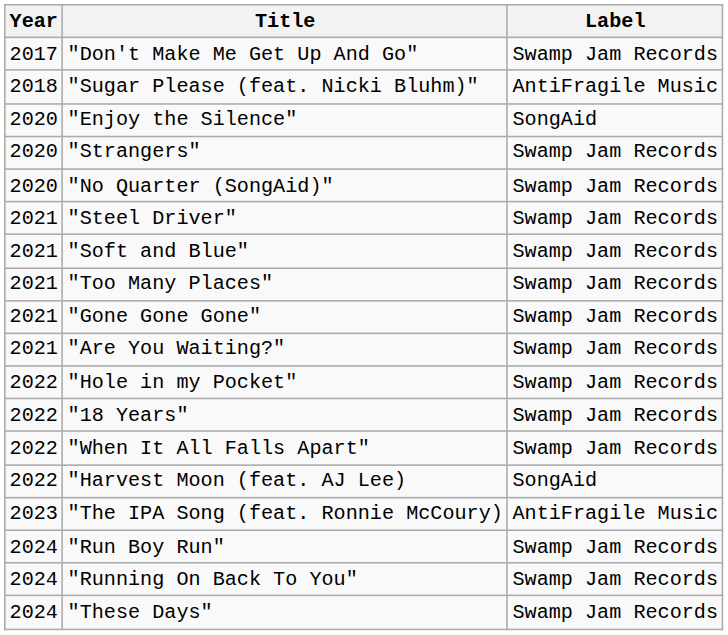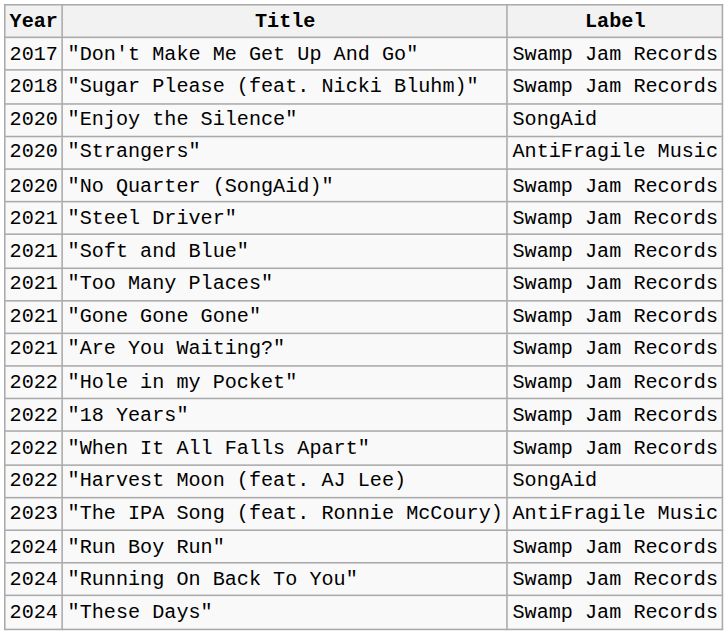 <table class="wikitable">
 <tr>
 <th>Year</th>
 <th>Title</th>
 <th>Label</th>
 </tr>
 <tr>
 <td>2017</td>
 <td>"Don't Make Me Get Up And Go"</td>
 <td>Swamp Jam Records</td>
 </tr>
 <tr>
 <td>2018</td>
 <td>"Sugar Please (feat. Nicki Bluhm)"</td>
-<td>AntiFragile Music</td>
+<td>Swamp Jam Records</td>
 </tr>
 <tr>
 <td>2020</td>
 <td>"Enjoy the Silence"</td>
 <td>SongAid</td>
 </tr>
 <tr>
 <td>2020</td>
 <td>"Strangers"</td>
-<td>Swamp Jam Records</td>
+<td>AntiFragile Music</td>
 </tr>
 <tr>
 <td>2020</td>
 <td>"No Quarter (SongAid)"</td>
 <td>Swamp Jam Records</td>
 </tr>
 <tr>
 <td>2021</td>
 <td>"Steel Driver"</td>
 <td>Swamp Jam Records</td>
 </tr>
 <tr>
 <td>2021</td>
 <td>"Soft and Blue"</td>
 <td>Swamp Jam Records</td>
 </tr>
 <tr>
 <td>2021</td>
 <td>"Too Many Places"</td>
 <td>Swamp Jam Records</td>
 </tr>
 <tr>
 <td>2021</td>
 <td>"Gone Gone Gone"</td>
 <td>Swamp Jam Records</td>
 </tr>
 <tr>
 <td>2021</td>
 <td>"Are You Waiting?"</td>
 <td>Swamp Jam Records</td>
 </tr>
 <tr>
 <td>2022</td>
 <td>"Hole in my Pocket"</td>
 <td>Swamp Jam Records</td>
 </tr>
 <tr>
 <td>2022</td>
 <td>"18 Years"</td>
 <td>Swamp Jam Records</td>
 </tr>
 <tr>
 <td>2022</td>
 <td>"When It All Falls Apart"</td>
 <td>Swamp Jam Records</td>
 </tr>
 <tr>
 <td>2022</td>
 <td>"Harvest Moon (feat. AJ Lee)</td>
 <td>SongAid</td>
 </tr>
 <tr>
 <td>2023</td>
 <td>"The IPA Song (feat. Ronnie McCoury)</td>
 <td>AntiFragile Music</td>
 </tr>
 <tr>
 <td>2024</td>
 <td>"Run Boy Run"</td>
 <td>Swamp Jam Records</td>
 </tr>
 <tr>
 <td>2024</td>
 <td>"Running On Back To You"</td>
 <td>Swamp Jam Records</td>
 </tr>
 <tr>
 <td>2024</td>
 <td>"These Days"</td>
 <td>Swamp Jam Records</td>
 </tr>
 </table>
